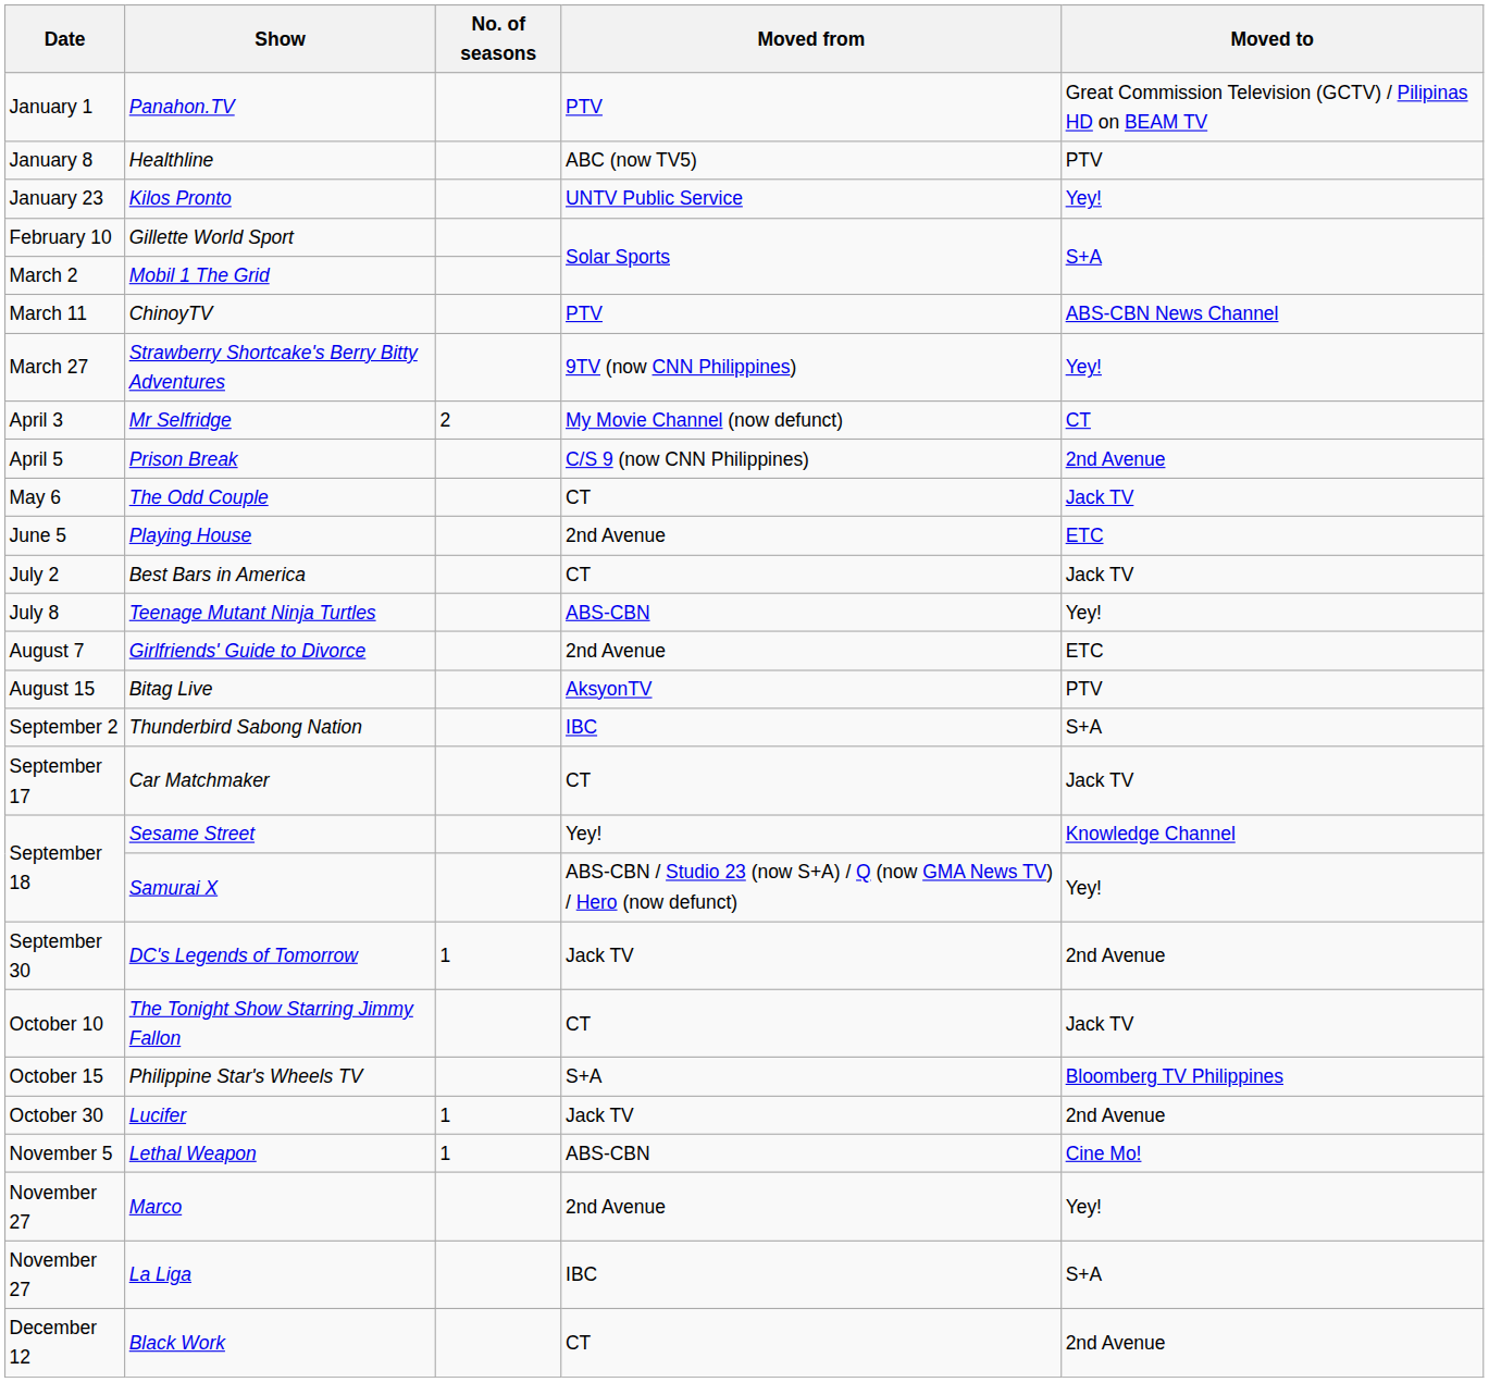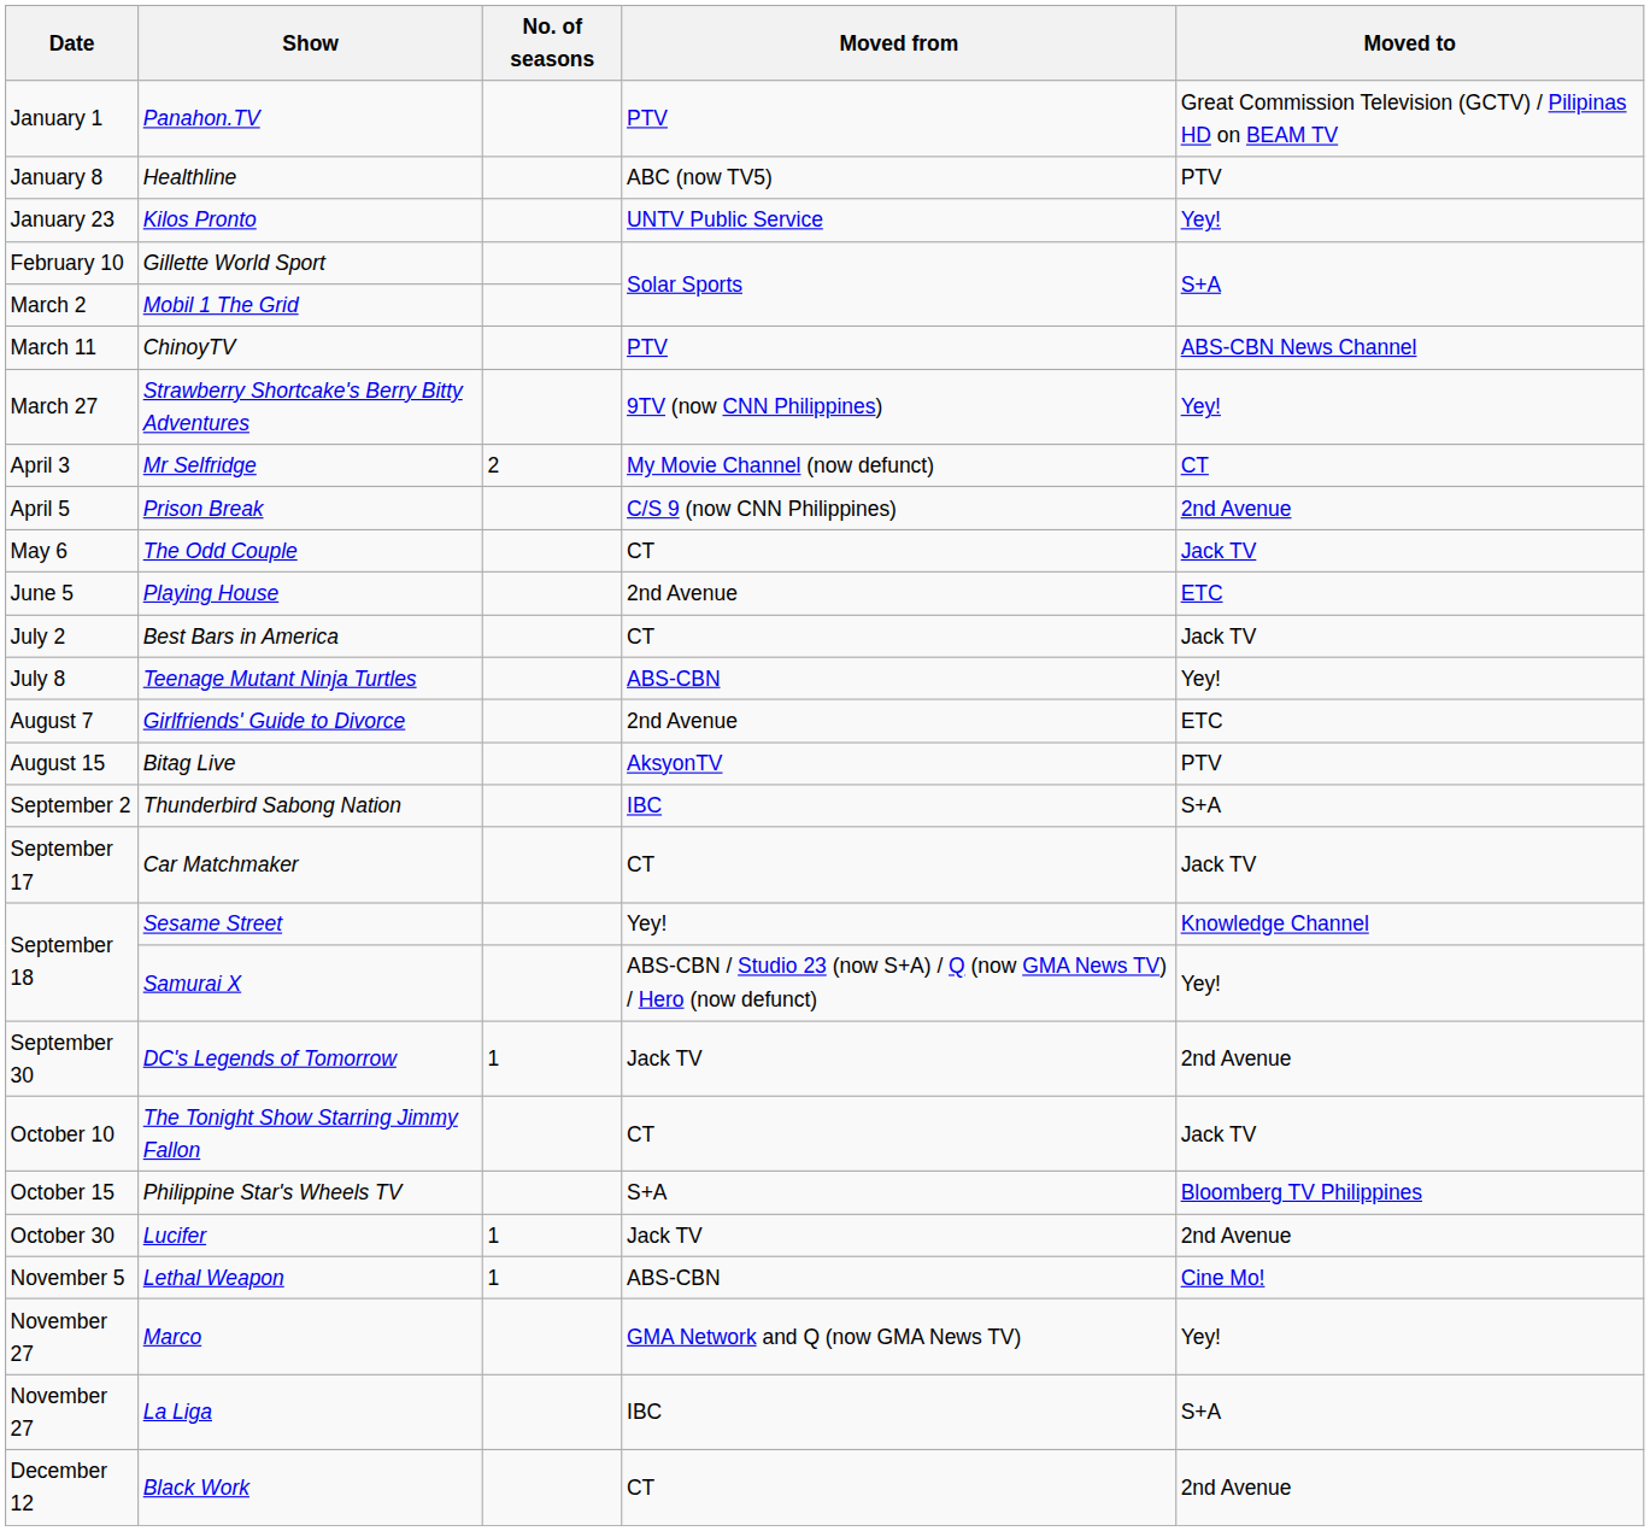 <table class="wikitable" style="text-align:left; line-height:25px; width:auto;">
 <tr>
 <th>Date</th>
 <th>Show</th>
 <th>No. of seasons</th>
 <th>Moved from</th>
 <th>Moved to</th>
 </tr>
 <tr>
 <td>January 1</td>
 <td><em><a href='#'>Panahon.TV</a></em></td>
 <td></td>
 <td><a href='#'>PTV</a></td>
 <td>Great Commission Television (GCTV) / <a href='#'>Pilipinas HD</a> on <a href='#'>BEAM TV</a></td>
 </tr>
 <tr>
 <td>January 8</td>
 <td><em>Healthline</em></td>
 <td></td>
 <td>ABC (now TV5)</td>
 <td>PTV</td>
 </tr>
 <tr>
 <td>January 23</td>
 <td><em><a href='#'>Kilos Pronto</a></em></td>
 <td></td>
 <td><a href='#'>UNTV Public Service</a></td>
 <td><a href='#'>Yey!</a></td>
 </tr>
 <tr>
 <td>February 10</td>
 <td><em>Gillette World Sport</em></td>
 <td></td>
 <td rowspan="2"><a href='#'>Solar Sports</a></td>
 <td rowspan="2"><a href='#'>S+A</a></td>
 </tr>
 <tr>
 <td>March 2</td>
 <td><em><a href='#'>Mobil 1 The Grid</a></em></td>
 <td></td>
 </tr>
 <tr>
 <td>March 11</td>
 <td><em>ChinoyTV</em></td>
 <td></td>
 <td><a href='#'>PTV</a></td>
 <td><a href='#'>ABS-CBN News Channel</a></td>
 </tr>
 <tr>
 <td>March 27</td>
 <td><em><a href='#'>Strawberry Shortcake's Berry Bitty Adventures</a></em></td>
 <td></td>
 <td><a href='#'>9TV</a> (now <a href='#'>CNN Philippines</a>)</td>
 <td><a href='#'>Yey!</a></td>
 </tr>
 <tr>
 <td>April 3</td>
 <td><em><a href='#'>Mr Selfridge</a></em></td>
 <td>2</td>
 <td><a href='#'>My Movie Channel</a> (now defunct)</td>
 <td><a href='#'>CT</a></td>
 </tr>
 <tr>
 <td>April 5</td>
 <td><em><a href='#'>Prison Break</a></em></td>
 <td></td>
 <td><a href='#'>C/S 9</a> (now CNN Philippines)</td>
 <td><a href='#'>2nd Avenue</a></td>
 </tr>
 <tr>
 <td>May 6</td>
 <td><em><a href='#'>The Odd Couple</a></em></td>
 <td></td>
 <td>CT</td>
 <td><a href='#'>Jack TV</a></td>
 </tr>
 <tr>
 <td>June 5</td>
 <td><em><a href='#'>Playing House</a></em></td>
 <td></td>
 <td>2nd Avenue</td>
 <td><a href='#'>ETC</a></td>
 </tr>
 <tr>
 <td>July 2</td>
 <td><em>Best Bars in America</em></td>
 <td></td>
 <td>CT</td>
 <td>Jack TV</td>
 </tr>
 <tr>
 <td>July 8</td>
 <td><em><a href='#'>Teenage Mutant Ninja Turtles</a></em></td>
 <td></td>
 <td><a href='#'>ABS-CBN</a></td>
 <td>Yey!</td>
 </tr>
 <tr>
 <td>August 7</td>
 <td><em><a href='#'>Girlfriends' Guide to Divorce</a></em></td>
 <td></td>
 <td>2nd Avenue</td>
 <td>ETC</td>
 </tr>
 <tr>
 <td>August 15</td>
 <td><em>Bitag Live</em></td>
 <td></td>
 <td><a href='#'>AksyonTV</a></td>
 <td>PTV</td>
 </tr>
 <tr>
 <td>September 2</td>
 <td><em>Thunderbird Sabong Nation</em></td>
 <td></td>
 <td><a href='#'>IBC</a></td>
 <td>S+A</td>
 </tr>
 <tr>
 <td>September 17</td>
 <td><em>Car Matchmaker</em></td>
 <td></td>
 <td>CT</td>
 <td>Jack TV</td>
 </tr>
 <tr>
 <td rowspan="2">September 18</td>
 <td><em><a href='#'>Sesame Street</a></em></td>
 <td></td>
 <td>Yey!</td>
 <td><a href='#'>Knowledge Channel</a></td>
 </tr>
 <tr>
 <td><em><a href='#'>Samurai X</a></em></td>
 <td></td>
 <td>ABS-CBN / <a href='#'>Studio 23</a> (now S+A) / <a href='#'>Q</a> (now <a href='#'>GMA News TV</a>) / <a href='#'>Hero</a> (now defunct)</td>
 <td>Yey!</td>
 </tr>
 <tr>
 <td>September 30</td>
 <td><em><a href='#'>DC's Legends of Tomorrow</a></em></td>
 <td>1</td>
 <td>Jack TV</td>
 <td>2nd Avenue</td>
 </tr>
 <tr>
 <td>October 10</td>
 <td><em><a href='#'>The Tonight Show Starring Jimmy Fallon</a></em></td>
 <td></td>
 <td>CT</td>
 <td>Jack TV</td>
 </tr>
 <tr>
 <td>October 15</td>
 <td><em>Philippine Star's Wheels TV</em></td>
 <td></td>
 <td>S+A</td>
 <td><a href='#'>Bloomberg TV Philippines</a></td>
 </tr>
 <tr>
 <td>October 30</td>
 <td><em><a href='#'>Lucifer</a></em></td>
 <td>1</td>
 <td>Jack TV</td>
 <td>2nd Avenue</td>
 </tr>
 <tr>
 <td>November 5</td>
 <td><em><a href='#'>Lethal Weapon</a></em></td>
 <td>1</td>
 <td>ABS-CBN</td>
 <td><a href='#'>Cine Mo!</a></td>
 </tr>
 <tr>
 <td>November 27</td>
 <td><em><a href='#'>Marco</a></em></td>
 <td></td>
-<td>2nd Avenue</td>
+<td><a href='#'>GMA Network</a> and Q (now GMA News TV)</td>
 <td>Yey!</td>
 </tr>
 <tr>
 <td>November 27</td>
 <td><em><a href='#'>La Liga</a></em></td>
 <td></td>
 <td>IBC</td>
 <td>S+A</td>
 </tr>
 <tr>
 <td>December 12</td>
 <td><em><a href='#'>Black Work</a></em></td>
 <td></td>
 <td>CT</td>
 <td>2nd Avenue</td>
 </tr>
 </table>
